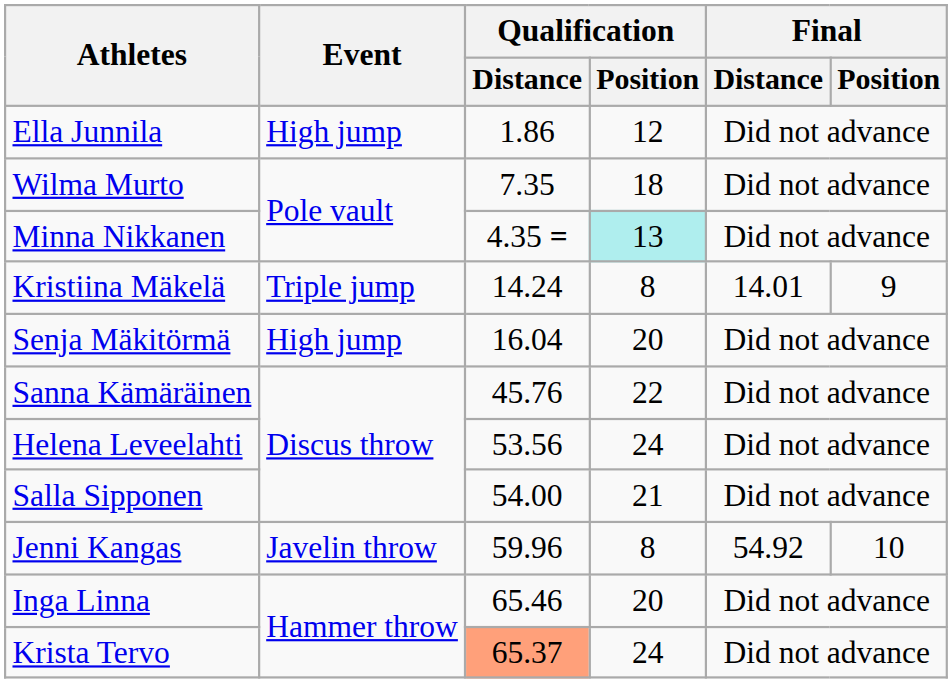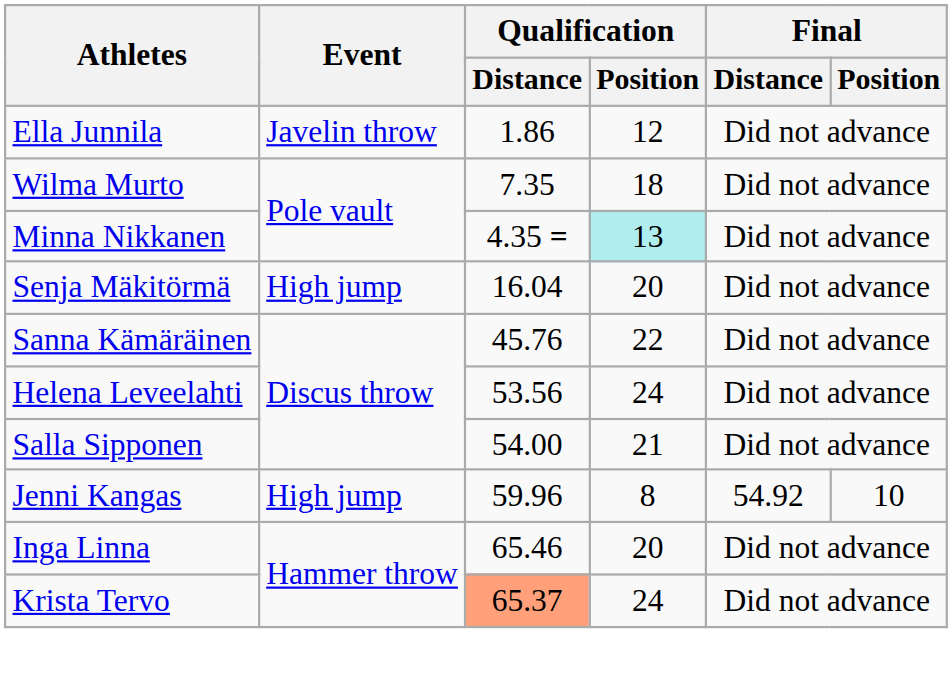 <table class=wikitable style="font-size:90%">
 <tr>
 <th rowspan="2">Athletes</th>
 <th rowspan="2">Event</th>
 <th colspan="2">Qualification</th>
 <th colspan="2">Final</th>
 </tr>
 <tr style="font-size:95%">
 <th>Distance</th>
 <th>Position</th>
 <th>Distance</th>
 <th>Position</th>
 </tr>
 <tr>
 <td><a href='#'>Ella Junnila</a></td>
-<td><a href='#'>High jump</a></td>
+<td><a href='#'>Javelin throw</a></td>
 <td align=center>1.86</td>
 <td align=center>12</td>
 <td colspan=2 align=center>Did not advance</td>
 </tr>
 <tr>
 <td><a href='#'>Wilma Murto</a></td>
 <td rowspan=2><a href='#'>Pole vault</a></td>
 <td align=center>7.35</td>
 <td align=center>18</td>
 <td colspan=2 align=center>Did not advance</td>
 </tr>
 <tr>
 <td><a href='#'>Minna Nikkanen</a></td>
 <td align=center>4.35 <strong>=</strong></td>
 <td align=center style="background: paleturquoise;">13</td>
 <td colspan=2 align=center>Did not advance</td>
-</tr>
-<tr>
-<td><a href='#'>Kristiina Mäkelä</a></td>
-<td><a href='#'>Triple jump</a></td>
-<td align=center>14.24</td>
-<td align=center>8 <strong></strong></td>
-<td align=center>14.01</td>
-<td align=center>9</td>
 </tr>
 <tr>
 <td><a href='#'>Senja Mäkitörmä</a></td>
 <td><a href='#'>High jump</a></td>
 <td align=center>16.04</td>
 <td align=center>20</td>
 <td colspan=2 align=center>Did not advance</td>
 </tr>
 <tr>
 <td><a href='#'>Sanna Kämäräinen</a></td>
 <td rowspan=3><a href='#'>Discus throw</a></td>
 <td align=center>45.76</td>
 <td align=center>22</td>
 <td colspan=2 align=center>Did not advance</td>
 </tr>
 <tr>
 <td><a href='#'>Helena Leveelahti</a></td>
 <td align=center>53.56</td>
 <td align=center>24</td>
 <td colspan=2 align=center>Did not advance</td>
 </tr>
 <tr>
 <td><a href='#'>Salla Sipponen</a></td>
 <td align=center>54.00</td>
 <td align=center>21</td>
 <td colspan=2 align=center>Did not advance</td>
 </tr>
 <tr>
 <td><a href='#'>Jenni Kangas</a></td>
-<td><a href='#'>Javelin throw</a></td>
+<td><a href='#'>High jump</a></td>
 <td align=center>59.96 </td>
 <td align=center>8</td>
 <td align=center>54.92</td>
 <td align=center>10</td>
 </tr>
 <tr>
 <td><a href='#'>Inga Linna</a></td>
 <td rowspan=2><a href='#'>Hammer throw</a></td>
 <td align=center>65.46</td>
 <td align=center>20</td>
 <td colspan=2 align=center>Did not advance</td>
 </tr>
 <tr>
 <td><a href='#'>Krista Tervo</a></td>
 <td align=center style="background: lightsalmon;">65.37</td>
 <td align=center>24</td>
 <td colspan=2 align=center>Did not advance</td>
 </tr>
 </table>
